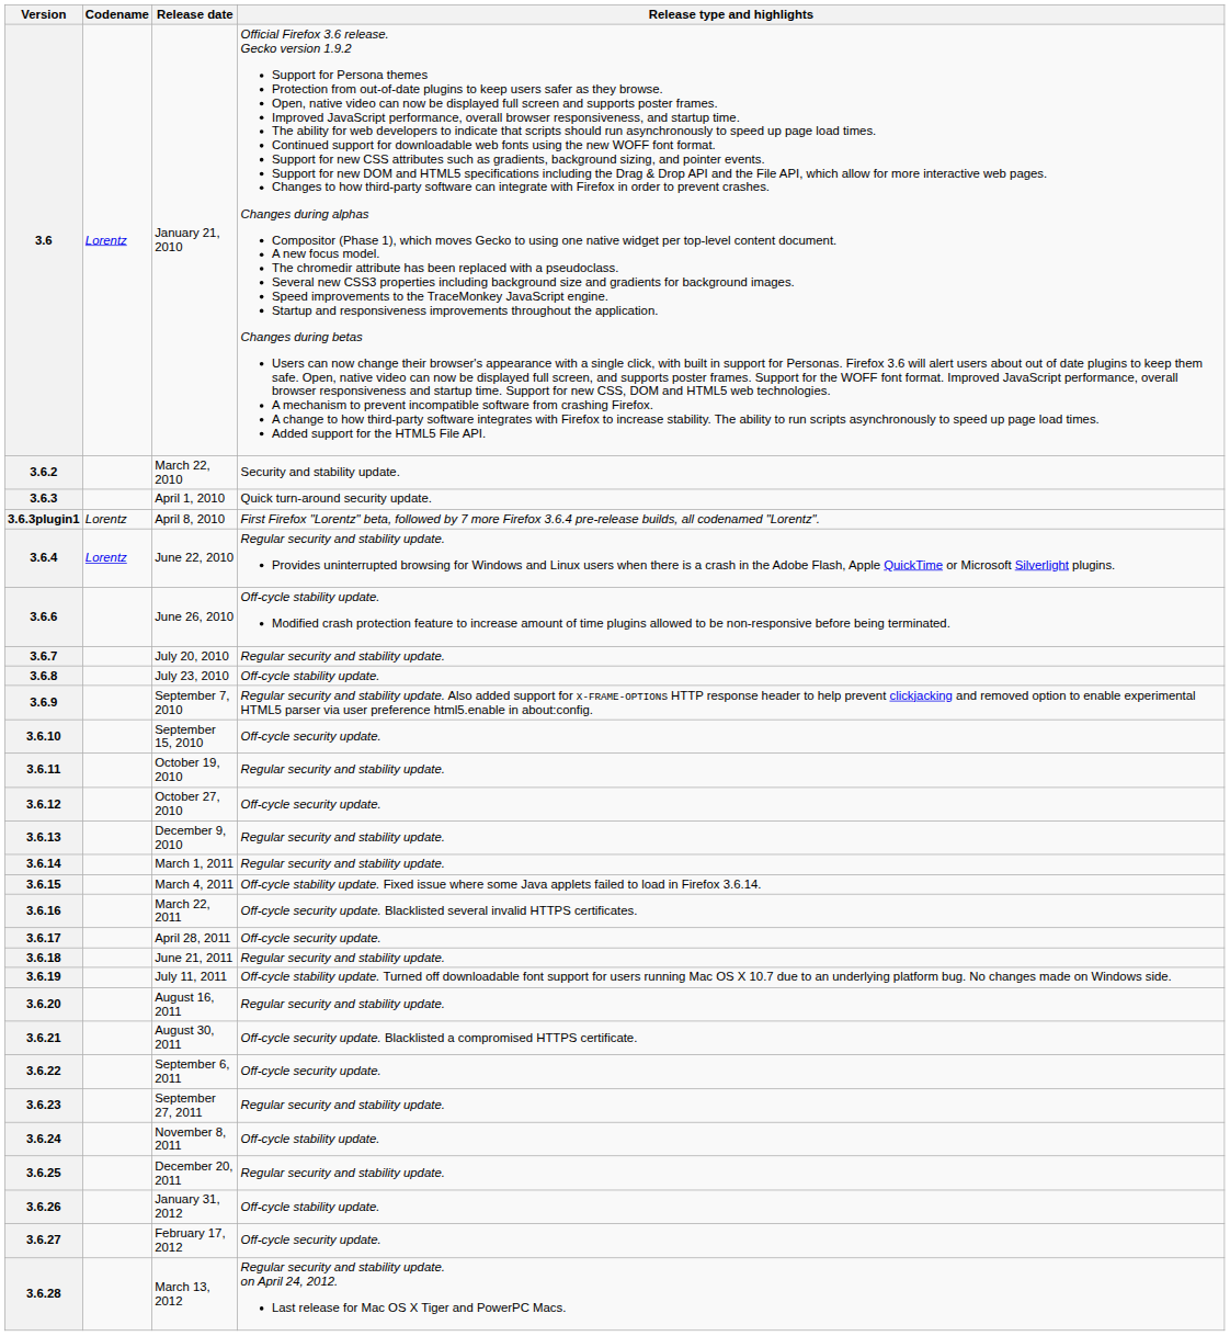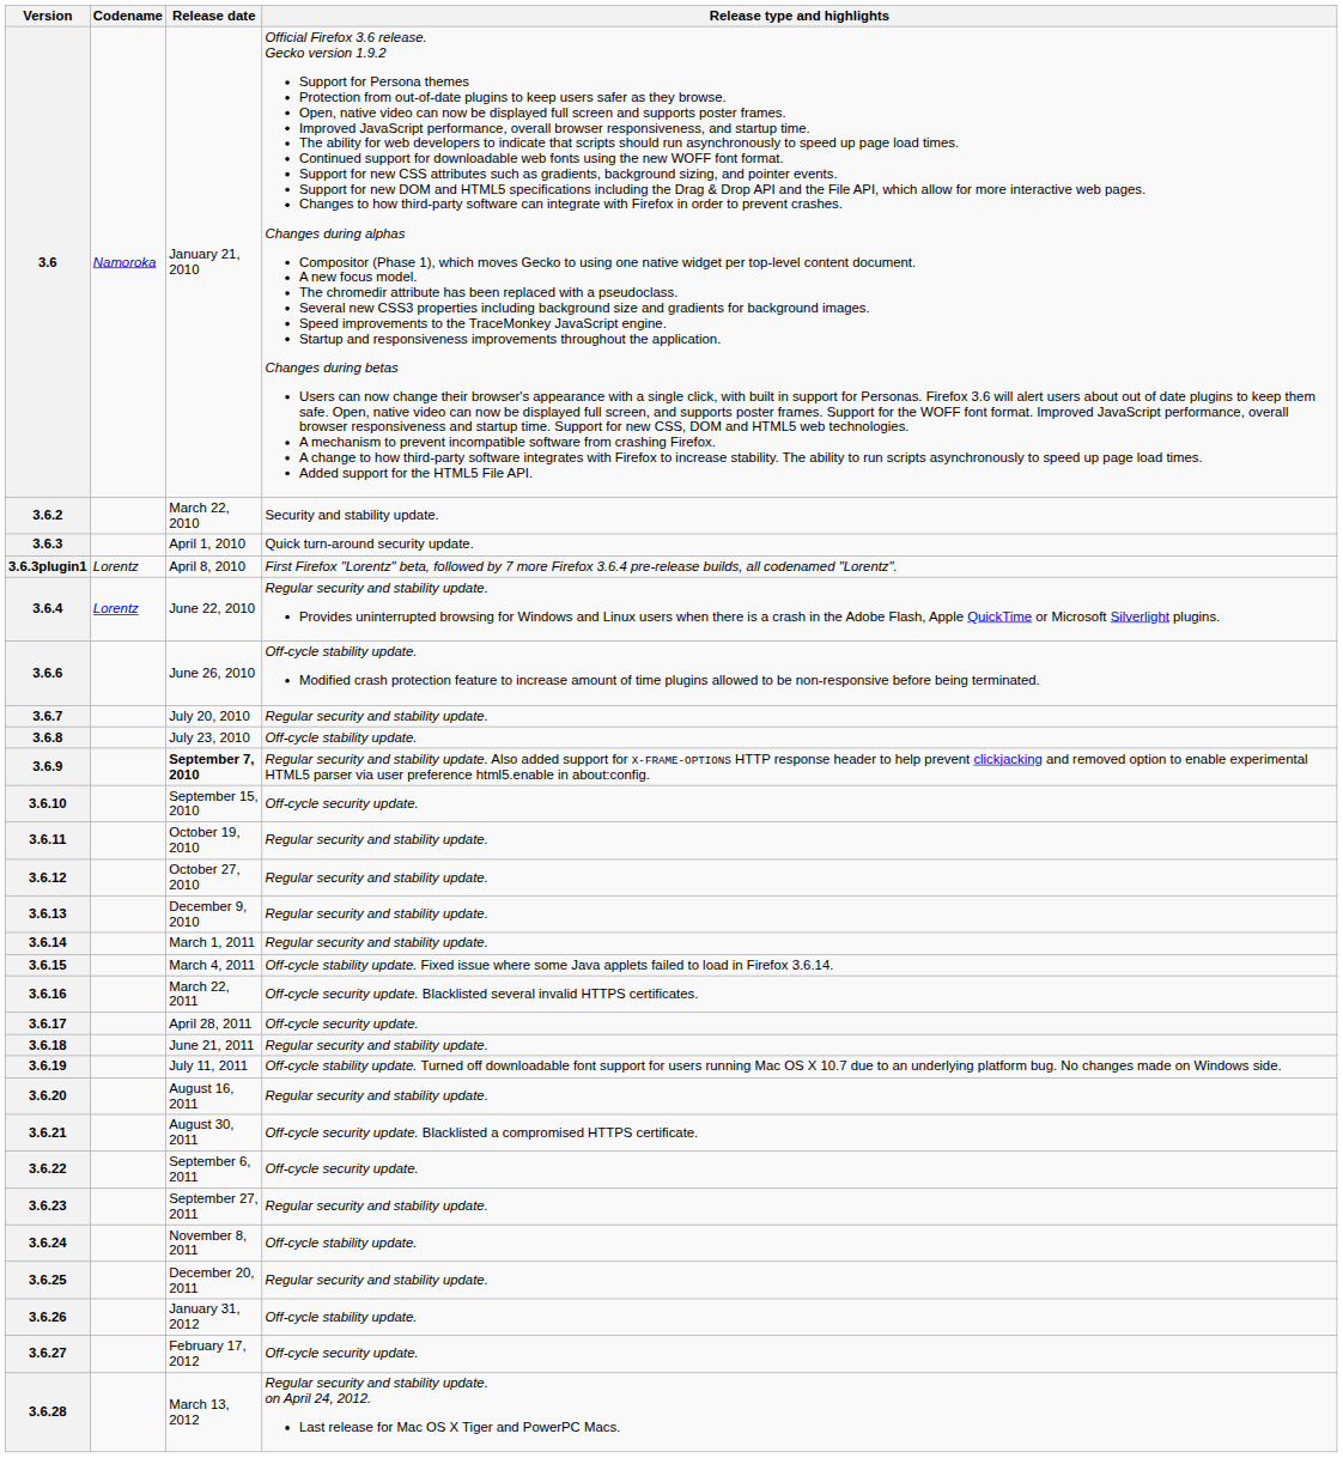 <table class="wikitable mw-collapsible">
 <tr>
 <th scope="col">Version</th>
 <th scope="col">Codename</th>
 <th scope="col">Release date</th>
 <th scope="col">Release type and highlights</th>
 </tr>
 <tr>
 <th scope="row">3.6</th>
-<td><em><a href='#'>Lorentz</a></em></td>
+<td><em><a href='#'>Namoroka</a></em></td>
 <td>January 21, 2010</td>
 <td><em>Official Firefox 3.6 release.</em><br><em>Gecko version 1.9.2</em><ul><li>Support for Persona themes</li><li>Protection from out-of-date plugins to keep users safer as they browse.</li><li>Open, native video can now be displayed full screen and supports poster frames.</li><li>Improved JavaScript performance, overall browser responsiveness, and startup time.</li><li>The ability for web developers to indicate that scripts should run asynchronously to speed up page load times.</li><li>Continued support for downloadable web fonts using the new WOFF font format.</li><li>Support for new CSS attributes such as gradients, background sizing, and pointer events.</li><li>Support for new DOM and HTML5 specifications including the Drag & Drop API and the File API, which allow for more interactive web pages.</li><li>Changes to how third-party software can integrate with Firefox in order to prevent crashes.</li></ul><em>Changes during alphas</em><ul><li>Compositor (Phase 1), which moves Gecko to using one native widget per top-level content document.</li><li>A new focus model.</li><li>The chromedir attribute has been replaced with a pseudoclass.</li><li>Several new CSS3 properties including background size and gradients for background images.</li><li>Speed improvements to the TraceMonkey JavaScript engine.</li><li>Startup and responsiveness improvements throughout the application.</li></ul><em>Changes during betas</em><ul><li>Users can now change their browser's appearance with a single click, with built in support for Personas. Firefox 3.6 will alert users about out of date plugins to keep them safe. Open, native video can now be displayed full screen, and supports poster frames. Support for the WOFF font format. Improved JavaScript performance, overall browser responsiveness and startup time. Support for new CSS, DOM and HTML5 web technologies.</li><li>A mechanism to prevent incompatible software from crashing Firefox.</li><li>A change to how third-party software integrates with Firefox to increase stability. The ability to run scripts asynchronously to speed up page load times.</li><li>Added support for the HTML5 File API.</li></ul></td>
 </tr>
 <tr>
 <th scope="row" style="white-space:nowrap;">3.6.2</th>
 <td></td>
 <td>March 22, 2010</td>
 <td>Security and stability update.</td>
 </tr>
 <tr>
 <th scope="row">3.6.3</th>
 <td></td>
 <td>April 1, 2010</td>
 <td>Quick turn-around security update.</td>
 </tr>
 <tr>
 <th scope="row">3.6.3plugin1</th>
 <td><em>Lorentz</em></td>
 <td>April 8, 2010</td>
 <td><em>First Firefox "Lorentz" beta, followed by 7 more Firefox 3.6.4 pre-release builds, all codenamed "Lorentz".</em></td>
 </tr>
 <tr>
 <th scope="row">3.6.4</th>
 <td><em><a href='#'>Lorentz</a></em></td>
 <td>June 22, 2010</td>
 <td><em>Regular security and stability update.</em><br><ul><li>Provides uninterrupted browsing for Windows and Linux users when there is a crash in the Adobe Flash, Apple <a href='#'>QuickTime</a> or Microsoft <a href='#'>Silverlight</a> plugins.</li></ul></td>
 </tr>
 <tr>
 <th scope="row">3.6.6</th>
 <td></td>
 <td>June 26, 2010</td>
 <td><em>Off-cycle stability update.</em><br><ul><li>Modified crash protection feature to increase amount of time plugins allowed to be non-responsive before being terminated.</li></ul></td>
 </tr>
 <tr>
 <th scope="row">3.6.7</th>
 <td></td>
 <td>July 20, 2010</td>
 <td><em>Regular security and stability update.</em></td>
 </tr>
 <tr>
 <th scope="row">3.6.8</th>
 <td></td>
 <td>July 23, 2010</td>
 <td><em>Off-cycle stability update.</em></td>
 </tr>
 <tr>
 <th scope="row">3.6.9</th>
 <td></td>
-<td>September 7, 2010</td>
+<td><strong>September 7, 2010</strong></td>
 <td><em>Regular security and stability update.</em> Also added support for <code>X-FRAME-OPTIONS</code> HTTP response header to help prevent <a href='#'>clickjacking</a> and removed option to enable experimental HTML5 parser via user preference html5.enable in about:config.</td>
 </tr>
 <tr>
 <th scope="row">3.6.10</th>
 <td></td>
 <td>September 15, 2010</td>
 <td><em>Off-cycle security update.</em></td>
 </tr>
 <tr>
 <th scope="row">3.6.11</th>
 <td></td>
 <td>October 19, 2010</td>
 <td><em>Regular security and stability update.</em></td>
 </tr>
 <tr>
 <th scope="row">3.6.12</th>
 <td></td>
 <td>October 27, 2010</td>
-<td><em>Off-cycle security update.</em></td>
+<td><em>Regular security and stability update.</em></td>
 </tr>
 <tr>
 <th scope="row">3.6.13</th>
 <td></td>
 <td>December 9, 2010</td>
 <td><em>Regular security and stability update.</em></td>
 </tr>
 <tr>
 <th scope="row">3.6.14</th>
 <td></td>
 <td>March 1, 2011</td>
 <td><em>Regular security and stability update.</em></td>
 </tr>
 <tr>
 <th scope="row">3.6.15</th>
 <td></td>
 <td>March 4, 2011</td>
 <td><em>Off-cycle stability update.</em> Fixed issue where some Java applets failed to load in Firefox 3.6.14.</td>
 </tr>
 <tr>
 <th scope="row">3.6.16</th>
 <td></td>
 <td>March 22, 2011</td>
 <td><em>Off-cycle security update.</em> Blacklisted several invalid HTTPS certificates.</td>
 </tr>
 <tr>
 <th scope="row">3.6.17</th>
 <td></td>
 <td>April 28, 2011</td>
 <td><em>Off-cycle security update.</em></td>
 </tr>
 <tr>
 <th scope="row">3.6.18</th>
 <td></td>
 <td>June 21, 2011</td>
 <td><em>Regular security and stability update.</em></td>
 </tr>
 <tr>
 <th scope="row">3.6.19</th>
 <td></td>
 <td>July 11, 2011</td>
 <td><em>Off-cycle stability update.</em> Turned off downloadable font support for users running Mac OS X 10.7 due to an underlying platform bug. No changes made on Windows side.</td>
 </tr>
 <tr>
 <th scope="row">3.6.20</th>
 <td></td>
 <td>August 16, 2011</td>
 <td><em>Regular security and stability update.</em></td>
 </tr>
 <tr>
 <th scope="row">3.6.21</th>
 <td></td>
 <td>August 30, 2011</td>
 <td><em>Off-cycle security update.</em> Blacklisted a compromised HTTPS certificate.</td>
 </tr>
 <tr>
 <th scope="row">3.6.22</th>
 <td></td>
 <td>September 6, 2011</td>
 <td><em>Off-cycle security update.</em></td>
 </tr>
 <tr>
 <th scope="row">3.6.23</th>
 <td></td>
 <td>September 27, 2011</td>
 <td><em>Regular security and stability update.</em></td>
 </tr>
 <tr>
 <th scope="row">3.6.24</th>
 <td></td>
 <td>November 8, 2011</td>
 <td><em>Off-cycle stability update.</em></td>
 </tr>
 <tr>
 <th scope="row">3.6.25</th>
 <td></td>
 <td>December 20, 2011</td>
 <td><em>Regular security and stability update.</em></td>
 </tr>
 <tr>
 <th scope="row">3.6.26</th>
 <td></td>
 <td>January 31, 2012</td>
 <td><em>Off-cycle stability update.</em></td>
 </tr>
 <tr>
 <th scope="row">3.6.27</th>
 <td></td>
 <td>February 17, 2012</td>
 <td><em>Off-cycle security update.</em></td>
 </tr>
 <tr>
 <th scope="row">3.6.28</th>
 <td></td>
 <td>March 13, 2012</td>
 <td><em>Regular security and stability update.</em><br> <em>on April 24, 2012.</em><ul><li>Last release for Mac OS X Tiger and PowerPC Macs.</li></ul></td>
 </tr>
 </table>
